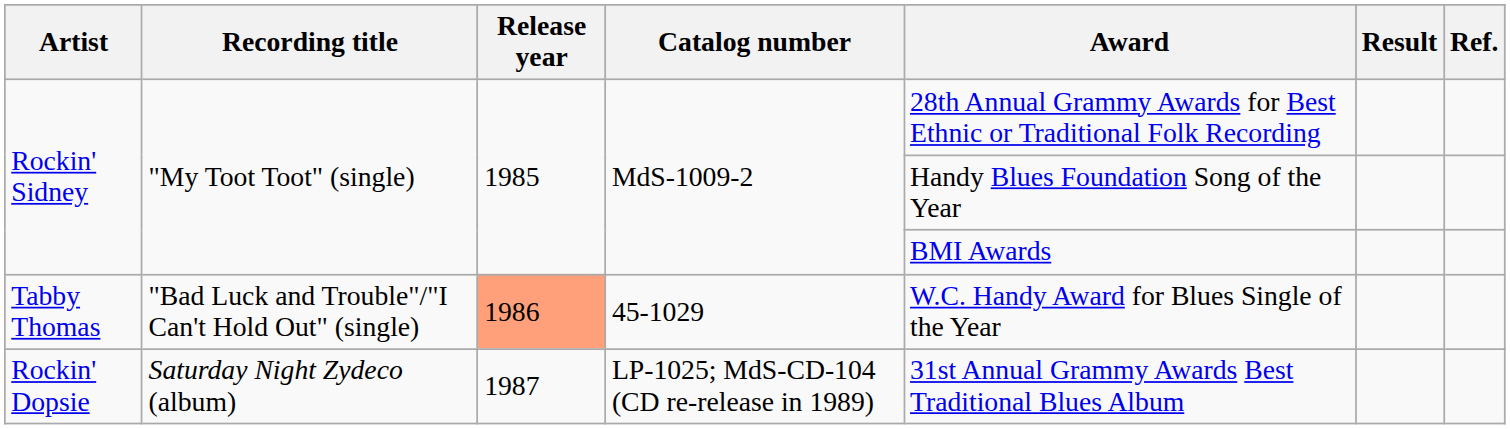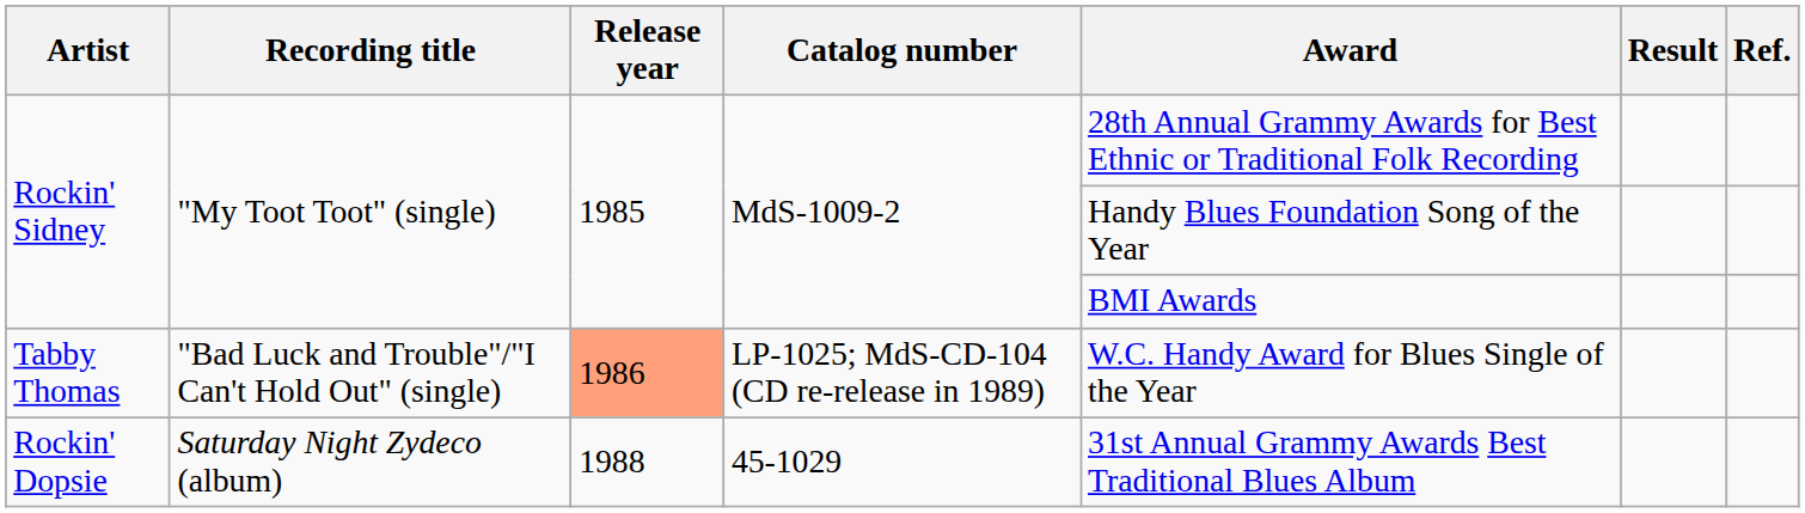 <table class="wikitable">
 <tr>
 <th scope="col">Artist</th>
 <th scope="col">Recording title</th>
 <th scope="col">Release year</th>
 <th scope="col">Catalog number</th>
 <th scope="col">Award</th>
 <th scope="col">Result</th>
 <th scope="col">Ref.</th>
 </tr>
 <tr>
 <td rowspan="3"><a href='#'>Rockin' Sidney</a></td>
 <td rowspan="3">"My Toot Toot" (single)</td>
 <td rowspan="3">1985</td>
 <td rowspan="3">MdS-1009-2</td>
 <td><a href='#'>28th Annual Grammy Awards</a> for <a href='#'>Best Ethnic or Traditional Folk Recording</a></td>
 <td></td>
 <td></td>
 </tr>
 <tr>
 <td>Handy <a href='#'>Blues Foundation</a> Song of the Year</td>
 <td></td>
 <td></td>
 </tr>
 <tr>
 <td><a href='#'>BMI Awards</a></td>
 <td></td>
 <td></td>
 </tr>
 <tr>
 <td><a href='#'>Tabby Thomas</a></td>
 <td>"Bad Luck and Trouble"/"I Can't Hold Out" (single)</td>
 <td style="background: lightsalmon;">1986</td>
-<td>45-1029</td>
+<td>LP-1025; MdS-CD-104 (CD re-release in 1989)</td>
 <td><a href='#'>W.C. Handy Award</a> for Blues Single of the Year</td>
 <td></td>
 <td></td>
 </tr>
 <tr>
 <td><a href='#'>Rockin' Dopsie</a></td>
 <td><em>Saturday Night Zydeco</em> (album)</td>
-<td>1987</td>
-<td>LP-1025; MdS-CD-104 (CD re-release in 1989)</td>
+<td>1988</td>
+<td>45-1029</td>
 <td><a href='#'>31st Annual Grammy Awards</a> <a href='#'>Best Traditional Blues Album</a></td>
 <td></td>
 <td></td>
 </tr>
 </table>
